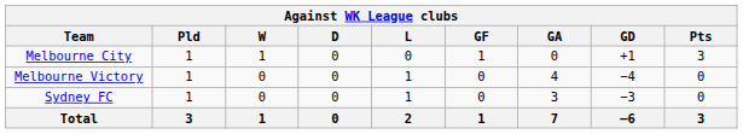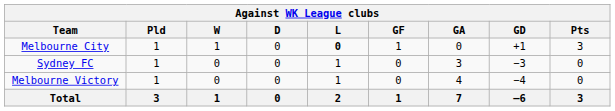 <table class="wikitable" width="60%" style="text-align:center">
 <tr>
 <th colspan="9">Against <a href='#'>WK League</a> clubs</th>
 </tr>
 <tr>
 <th width="10%">Team</th>
 <th width="5%">Pld</th>
 <th width="5%">W</th>
 <th width="5%">D</th>
 <th width="5%">L</th>
 <th width="5%">GF</th>
 <th width="5%">GA</th>
 <th width="5%">GD</th>
 <th width="5%">Pts</th>
 </tr>
 <tr>
 <td><a href='#'>Melbourne City</a></td>
 <td>1</td>
 <td>1</td>
 <td>0</td>
-<td>0</td>
+<td><strong>0</strong></td>
 <td>1</td>
 <td>0</td>
 <td>+1</td>
 <td>3</td>
+</tr>
+<tr>
+<td><a href='#'>Sydney FC</a></td>
+<td>1</td>
+<td>0</td>
+<td>0</td>
+<td>1</td>
+<td>0</td>
+<td>3</td>
+<td>−3</td>
+<td>0</td>
 </tr>
 <tr>
 <td><a href='#'>Melbourne Victory</a></td>
 <td>1</td>
 <td>0</td>
 <td>0</td>
 <td>1</td>
 <td>0</td>
 <td>4</td>
 <td>−4</td>
-<td>0</td>
-</tr>
-<tr>
-<td><a href='#'>Sydney FC</a></td>
-<td>1</td>
-<td>0</td>
-<td>0</td>
-<td>1</td>
-<td>0</td>
-<td>3</td>
-<td>−3</td>
 <td>0</td>
 </tr>
 <tr>
 <th>Total</th>
 <th>3</th>
 <th>1</th>
 <th>0</th>
 <th>2</th>
 <th>1</th>
 <th>7</th>
 <th>–6</th>
 <th>3</th>
 </tr>
 </table>
